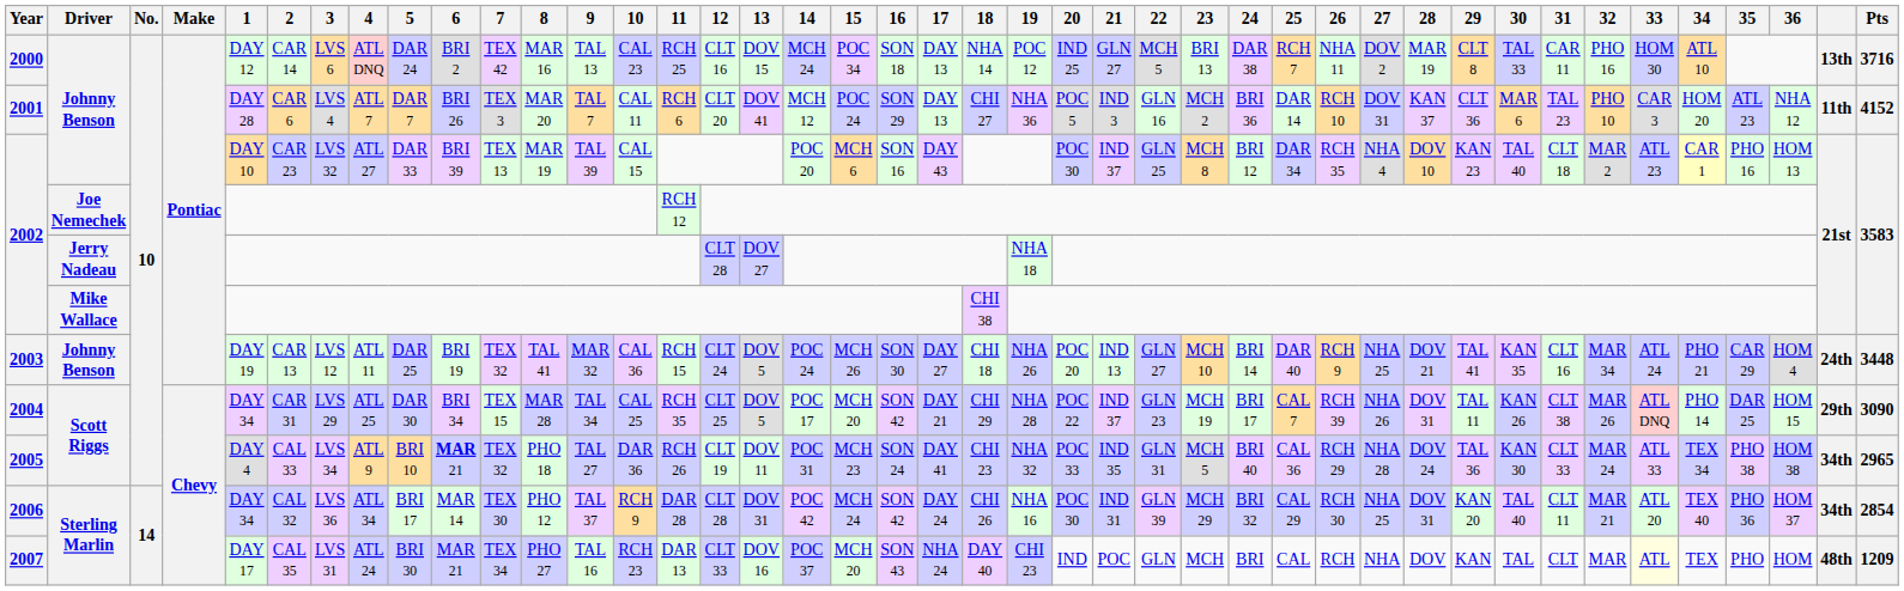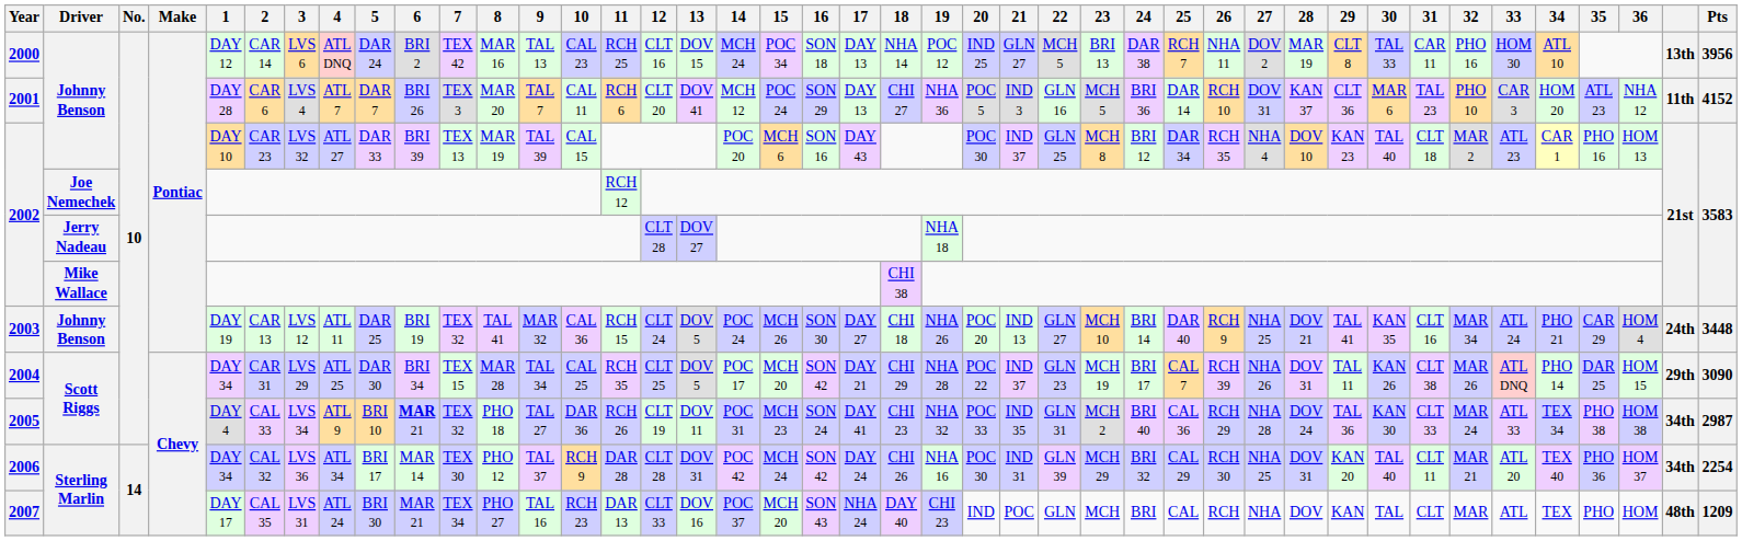 <table class="wikitable" style="text-align:center; font-size:75%">
 <tr>
 <th>Year</th>
 <th>Driver</th>
 <th>No.</th>
 <th>Make</th>
 <th>1</th>
 <th>2</th>
 <th>3</th>
 <th>4</th>
 <th>5</th>
 <th>6</th>
 <th>7</th>
 <th>8</th>
 <th>9</th>
 <th>10</th>
 <th>11</th>
 <th>12</th>
 <th>13</th>
 <th>14</th>
 <th>15</th>
 <th>16</th>
 <th>17</th>
 <th>18</th>
 <th>19</th>
 <th>20</th>
 <th>21</th>
 <th>22</th>
 <th>23</th>
 <th>24</th>
 <th>25</th>
 <th>26</th>
 <th>27</th>
 <th>28</th>
 <th>29</th>
 <th>30</th>
 <th>31</th>
 <th>32</th>
 <th>33</th>
 <th>34</th>
 <th>35</th>
 <th>36</th>
 <th></th>
 <th>Pts</th>
 </tr>
 <tr>
 <th><a href='#'>2000</a></th>
 <th rowspan=3><a href='#'>Johnny Benson</a></th>
 <th rowspan=9>10</th>
 <th rowspan=7><a href='#'>Pontiac</a></th>
 <td style="background:#DFFFDF;"><a href='#'>DAY</a><br><small>12</small></td>
 <td style="background:#DFFFDF;"><a href='#'>CAR</a><br><small>14</small></td>
 <td style="background:#FFDF9F;"><a href='#'>LVS</a><br><small>6</small></td>
 <td style="background:#FFCFCF;"><a href='#'>ATL</a><br><small>DNQ</small></td>
 <td style="background:#CFCFFF;"><a href='#'>DAR</a><br><small>24</small></td>
 <td style="background:#DFDFDF;"><a href='#'>BRI</a><br><small>2</small></td>
 <td style="background:#EFCFFF;"><a href='#'>TEX</a><br><small>42</small></td>
 <td style="background:#DFFFDF;"><a href='#'>MAR</a><br><small>16</small></td>
 <td style="background:#DFFFDF;"><a href='#'>TAL</a><br><small>13</small></td>
 <td style="background:#CFCFFF;"><a href='#'>CAL</a><br><small>23</small></td>
 <td style="background:#CFCFFF;"><a href='#'>RCH</a><br><small>25</small></td>
 <td style="background:#DFFFDF;"><a href='#'>CLT</a><br><small>16</small></td>
 <td style="background:#DFFFDF;"><a href='#'>DOV</a><br><small>15</small></td>
 <td style="background:#CFCFFF;"><a href='#'>MCH</a><br><small>24</small></td>
 <td style="background:#EFCFFF;"><a href='#'>POC</a><br><small>34</small></td>
 <td style="background:#DFFFDF;"><a href='#'>SON</a><br><small>18</small></td>
 <td style="background:#DFFFDF;"><a href='#'>DAY</a><br><small>13</small></td>
 <td style="background:#DFFFDF;"><a href='#'>NHA</a><br><small>14</small></td>
 <td style="background:#DFFFDF;"><a href='#'>POC</a><br><small>12</small></td>
 <td style="background:#CFCFFF;"><a href='#'>IND</a><br><small>25</small></td>
 <td style="background:#CFCFFF;"><a href='#'>GLN</a><br><small>27</small></td>
 <td style="background:#DFDFDF;"><a href='#'>MCH</a><br><small>5</small></td>
 <td style="background:#DFFFDF;"><a href='#'>BRI</a><br><small>13</small></td>
 <td style="background:#EFCFFF;"><a href='#'>DAR</a><br><small>38</small></td>
 <td style="background:#FFDF9F;"><a href='#'>RCH</a><br><small>7</small></td>
 <td style="background:#DFFFDF;"><a href='#'>NHA</a><br><small>11</small></td>
 <td style="background:#DFDFDF;"><a href='#'>DOV</a><br><small>2</small></td>
 <td style="background:#DFFFDF;"><a href='#'>MAR</a><br><small>19</small></td>
 <td style="background:#FFDF9F;"><a href='#'>CLT</a><br><small>8</small></td>
 <td style="background:#CFCFFF;"><a href='#'>TAL</a><br><small>33</small></td>
 <td style="background:#DFFFDF;"><a href='#'>CAR</a><br><small>11</small></td>
 <td style="background:#DFFFDF;"><a href='#'>PHO</a><br><small>16</small></td>
 <td style="background:#CFCFFF;"><a href='#'>HOM</a><br><small>30</small></td>
 <td style="background:#FFDF9F;"><a href='#'>ATL</a><br><small>10</small></td>
 <td colspan=2></td>
 <th>13th</th>
-<th>3716</th>
+<th>3956</th>
 </tr>
 <tr>
 <th><a href='#'>2001</a></th>
 <td style="background:#EFCFFF;"><a href='#'>DAY</a><br><small>28</small></td>
 <td style="background:#FFDF9F;"><a href='#'>CAR</a><br><small>6</small></td>
 <td style="background:#DFDFDF;"><a href='#'>LVS</a><br><small>4</small></td>
 <td style="background:#FFDF9F;"><a href='#'>ATL</a><br><small>7</small></td>
 <td style="background:#FFDF9F;"><a href='#'>DAR</a><br><small>7</small></td>
 <td style="background:#CFCFFF;"><a href='#'>BRI</a><br><small>26</small></td>
 <td style="background:#DFDFDF;"><a href='#'>TEX</a><br><small>3</small></td>
 <td style="background:#DFFFDF;"><a href='#'>MAR</a><br><small>20</small></td>
 <td style="background:#FFDF9F;"><a href='#'>TAL</a><br><small>7</small></td>
 <td style="background:#DFFFDF;"><a href='#'>CAL</a><br><small>11</small></td>
 <td style="background:#FFDF9F;"><a href='#'>RCH</a><br><small>6</small></td>
 <td style="background:#DFFFDF;"><a href='#'>CLT</a><br><small>20</small></td>
 <td style="background:#EFCFFF;"><a href='#'>DOV</a><br><small>41</small></td>
 <td style="background:#DFFFDF;"><a href='#'>MCH</a><br><small>12</small></td>
 <td style="background:#CFCFFF;"><a href='#'>POC</a><br><small>24</small></td>
 <td style="background:#CFCFFF;"><a href='#'>SON</a><br><small>29</small></td>
 <td style="background:#DFFFDF;"><a href='#'>DAY</a><br><small>13</small></td>
 <td style="background:#CFCFFF;"><a href='#'>CHI</a><br><small>27</small></td>
 <td style="background:#EFCFFF;"><a href='#'>NHA</a><br><small>36</small></td>
 <td style="background:#DFDFDF;"><a href='#'>POC</a><br><small>5</small></td>
 <td style="background:#DFDFDF;"><a href='#'>IND</a><br><small>3</small></td>
 <td style="background:#DFFFDF;"><a href='#'>GLN</a><br><small>16</small></td>
-<td style="background:#DFDFDF;"><a href='#'>MCH</a><br><small>2</small></td>
+<td style="background:#DFDFDF;"><a href='#'>MCH</a><br><small>5</small></td>
 <td style="background:#EFCFFF;"><a href='#'>BRI</a><br><small>36</small></td>
 <td style="background:#DFFFDF;"><a href='#'>DAR</a><br><small>14</small></td>
 <td style="background:#FFDF9F;"><a href='#'>RCH</a><br><small>10</small></td>
 <td style="background:#CFCFFF;"><a href='#'>DOV</a><br><small>31</small></td>
 <td style="background:#EFCFFF;"><a href='#'>KAN</a><br><small>37</small></td>
 <td style="background:#EFCFFF;"><a href='#'>CLT</a><br><small>36</small></td>
 <td style="background:#FFDF9F;"><a href='#'>MAR</a><br><small>6</small></td>
 <td style="background:#EFCFFF;"><a href='#'>TAL</a><br><small>23</small></td>
 <td style="background:#FFDF9F;"><a href='#'>PHO</a><br><small>10</small></td>
 <td style="background:#DFDFDF;"><a href='#'>CAR</a><br><small>3</small></td>
 <td style="background:#DFFFDF;"><a href='#'>HOM</a><br><small>20</small></td>
 <td style="background:#CFCFFF;"><a href='#'>ATL</a><br><small>23</small></td>
 <td style="background:#DFFFDF;"><a href='#'>NHA</a><br><small>12</small></td>
 <th>11th</th>
 <th>4152</th>
 </tr>
 <tr>
 <th rowspan=4><a href='#'>2002</a></th>
 <td style="background:#FFDF9F;"><a href='#'>DAY</a><br><small>10</small></td>
 <td style="background:#CFCFFF;"><a href='#'>CAR</a><br><small>23</small></td>
 <td style="background:#CFCFFF;"><a href='#'>LVS</a><br><small>32</small></td>
 <td style="background:#CFCFFF;"><a href='#'>ATL</a><br><small>27</small></td>
 <td style="background:#EFCFFF;"><a href='#'>DAR</a><br><small>33</small></td>
 <td style="background:#EFCFFF;"><a href='#'>BRI</a><br><small>39</small></td>
 <td style="background:#DFFFDF;"><a href='#'>TEX</a><br><small>13</small></td>
 <td style="background:#DFFFDF;"><a href='#'>MAR</a><br><small>19</small></td>
 <td style="background:#EFCFFF;"><a href='#'>TAL</a><br><small>39</small></td>
 <td style="background:#DFFFDF;"><a href='#'>CAL</a><br><small>15</small></td>
 <td colspan=3></td>
 <td style="background:#DFFFDF;"><a href='#'>POC</a><br><small>20</small></td>
 <td style="background:#FFDF9F;"><a href='#'>MCH</a><br><small>6</small></td>
 <td style="background:#DFFFDF;"><a href='#'>SON</a><br><small>16</small></td>
 <td style="background:#EFCFFF;"><a href='#'>DAY</a><br><small>43</small></td>
 <td colspan=2></td>
 <td style="background:#CFCFFF;"><a href='#'>POC</a><br><small>30</small></td>
 <td style="background:#EFCFFF;"><a href='#'>IND</a><br><small>37</small></td>
 <td style="background:#CFCFFF;"><a href='#'>GLN</a><br><small>25</small></td>
 <td style="background:#FFDF9F;"><a href='#'>MCH</a><br><small>8</small></td>
 <td style="background:#DFFFDF;"><a href='#'>BRI</a><br><small>12</small></td>
 <td style="background:#CFCFFF;"><a href='#'>DAR</a><br><small>34</small></td>
 <td style="background:#EFCFFF;"><a href='#'>RCH</a><br><small>35</small></td>
 <td style="background:#DFDFDF;"><a href='#'>NHA</a><br><small>4</small></td>
 <td style="background:#FFDF9F;"><a href='#'>DOV</a><br><small>10</small></td>
 <td style="background:#EFCFFF;"><a href='#'>KAN</a><br><small>23</small></td>
 <td style="background:#EFCFFF;"><a href='#'>TAL</a><br><small>40</small></td>
 <td style="background:#DFFFDF;"><a href='#'>CLT</a><br><small>18</small></td>
 <td style="background:#DFDFDF;"><a href='#'>MAR</a><br><small>2</small></td>
 <td style="background:#CFCFFF;"><a href='#'>ATL</a><br><small>23</small></td>
 <td style="background:#FFFFBF;"><a href='#'>CAR</a><br><small>1</small></td>
 <td style="background:#DFFFDF;"><a href='#'>PHO</a><br><small>16</small></td>
 <td style="background:#DFFFDF;"><a href='#'>HOM</a><br><small>13</small></td>
 <th rowspan=4>21st</th>
 <th rowspan=4>3583</th>
 </tr>
 <tr>
 <th><a href='#'>Joe Nemechek</a></th>
 <td colspan=10></td>
 <td style="background:#DFFFDF;"><a href='#'>RCH</a><br><small>12</small></td>
 <td colspan=25></td>
 </tr>
 <tr>
 <th><a href='#'>Jerry Nadeau</a></th>
 <td colspan=11></td>
 <td style="background:#CFCFFF;"><a href='#'>CLT</a><br><small>28</small></td>
 <td style="background:#CFCFFF;"><a href='#'>DOV</a><br><small>27</small></td>
 <td colspan=5></td>
 <td style="background:#DFFFDF;"><a href='#'>NHA</a><br><small>18</small></td>
 <td colspan=17></td>
 </tr>
 <tr>
 <th><a href='#'>Mike Wallace</a></th>
 <td colspan=17></td>
 <td style="background:#EFCFFF;"><a href='#'>CHI</a><br><small>38</small></td>
 <td colspan=18></td>
 </tr>
 <tr>
 <th><a href='#'>2003</a></th>
 <th><a href='#'>Johnny Benson</a></th>
 <td style="background:#DFFFDF;"><a href='#'>DAY</a><br><small>19</small></td>
 <td style="background:#DFFFDF;"><a href='#'>CAR</a><br><small>13</small></td>
 <td style="background:#DFFFDF;"><a href='#'>LVS</a><br><small>12</small></td>
 <td style="background:#DFFFDF;"><a href='#'>ATL</a><br><small>11</small></td>
 <td style="background:#CFCFFF;"><a href='#'>DAR</a><br><small>25</small></td>
 <td style="background:#DFFFDF;"><a href='#'>BRI</a><br><small>19</small></td>
 <td style="background:#EFCFFF;"><a href='#'>TEX</a><br><small>32</small></td>
 <td style="background:#EFCFFF;"><a href='#'>TAL</a><br><small>41</small></td>
 <td style="background:#CFCFFF;"><a href='#'>MAR</a><br><small>32</small></td>
 <td style="background:#EFCFFF;"><a href='#'>CAL</a><br><small>36</small></td>
 <td style="background:#DFFFDF;"><a href='#'>RCH</a><br><small>15</small></td>
 <td style="background:#CFCFFF;"><a href='#'>CLT</a><br><small>24</small></td>
 <td style="background:#DFDFDF;"><a href='#'>DOV</a><br><small>5</small></td>
 <td style="background:#CFCFFF;"><a href='#'>POC</a><br><small>24</small></td>
 <td style="background:#CFCFFF;"><a href='#'>MCH</a><br><small>26</small></td>
 <td style="background:#CFCFFF;"><a href='#'>SON</a><br><small>30</small></td>
 <td style="background:#CFCFFF;"><a href='#'>DAY</a><br><small>27</small></td>
 <td style="background:#DFFFDF;"><a href='#'>CHI</a><br><small>18</small></td>
 <td style="background:#CFCFFF;"><a href='#'>NHA</a><br><small>26</small></td>
 <td style="background:#DFFFDF;"><a href='#'>POC</a><br><small>20</small></td>
 <td style="background:#DFFFDF;"><a href='#'>IND</a><br><small>13</small></td>
 <td style="background:#CFCFFF;"><a href='#'>GLN</a><br><small>27</small></td>
 <td style="background:#FFDF9F;"><a href='#'>MCH</a><br><small>10</small></td>
 <td style="background:#DFFFDF;"><a href='#'>BRI</a><br><small>14</small></td>
 <td style="background:#EFCFFF;"><a href='#'>DAR</a><br><small>40</small></td>
 <td style="background:#FFDF9F;"><a href='#'>RCH</a><br><small>9</small></td>
 <td style="background:#CFCFFF;"><a href='#'>NHA</a><br><small>25</small></td>
 <td style="background:#CFCFFF;"><a href='#'>DOV</a><br><small>21</small></td>
 <td style="background:#EFCFFF;"><a href='#'>TAL</a><br><small>41</small></td>
 <td style="background:#EFCFFF;"><a href='#'>KAN</a><br><small>35</small></td>
 <td style="background:#DFFFDF;"><a href='#'>CLT</a><br><small>16</small></td>
 <td style="background:#CFCFFF;"><a href='#'>MAR</a><br><small>34</small></td>
 <td style="background:#CFCFFF;"><a href='#'>ATL</a><br><small>24</small></td>
 <td style="background:#CFCFFF;"><a href='#'>PHO</a><br><small>21</small></td>
 <td style="background:#CFCFFF;"><a href='#'>CAR</a><br><small>29</small></td>
 <td style="background:#DFDFDF;"><a href='#'>HOM</a><br><small>4</small></td>
 <th>24th</th>
 <th>3448</th>
 </tr>
 <tr>
 <th><a href='#'>2004</a></th>
 <th rowspan=2><a href='#'>Scott Riggs</a></th>
 <th rowspan=4><a href='#'>Chevy</a></th>
 <td style="background:#EFCFFF;"><a href='#'>DAY</a><br><small>34</small></td>
 <td style="background:#CFCFFF;"><a href='#'>CAR</a><br><small>31</small></td>
 <td style="background:#CFCFFF;"><a href='#'>LVS</a><br><small>29</small></td>
 <td style="background:#CFCFFF;"><a href='#'>ATL</a><br><small>25</small></td>
 <td style="background:#CFCFFF;"><a href='#'>DAR</a><br><small>30</small></td>
 <td style="background:#EFCFFF;"><a href='#'>BRI</a><br><small>34</small></td>
 <td style="background:#DFFFDF;"><a href='#'>TEX</a><br><small>15</small></td>
 <td style="background:#CFCFFF;"><a href='#'>MAR</a><br><small>28</small></td>
 <td style="background:#CFCFFF;"><a href='#'>TAL</a><br><small>34</small></td>
 <td style="background:#CFCFFF;"><a href='#'>CAL</a><br><small>25</small></td>
 <td style="background:#EFCFFF;"><a href='#'>RCH</a><br><small>35</small></td>
 <td style="background:#CFCFFF;"><a href='#'>CLT</a><br><small>25</small></td>
 <td style="background:#DFDFDF;"><a href='#'>DOV</a><br><small>5</small></td>
 <td style="background:#DFFFDF;"><a href='#'>POC</a><br><small>17</small></td>
 <td style="background:#DFFFDF;"><a href='#'>MCH</a><br><small>20</small></td>
 <td style="background:#EFCFFF;"><a href='#'>SON</a><br><small>42</small></td>
 <td style="background:#CFCFFF;"><a href='#'>DAY</a><br><small>21</small></td>
 <td style="background:#CFCFFF;"><a href='#'>CHI</a><br><small>29</small></td>
 <td style="background:#CFCFFF;"><a href='#'>NHA</a><br><small>28</small></td>
 <td style="background:#CFCFFF;"><a href='#'>POC</a><br><small>22</small></td>
 <td style="background:#EFCFFF;"><a href='#'>IND</a><br><small>37</small></td>
 <td style="background:#CFCFFF;"><a href='#'>GLN</a><br><small>23</small></td>
 <td style="background:#DFFFDF;"><a href='#'>MCH</a><br><small>19</small></td>
 <td style="background:#DFFFDF;"><a href='#'>BRI</a><br><small>17</small></td>
 <td style="background:#FFDF9F;"><a href='#'>CAL</a><br><small>7</small></td>
 <td style="background:#EFCFFF;"><a href='#'>RCH</a><br><small>39</small></td>
 <td style="background:#CFCFFF;"><a href='#'>NHA</a><br><small>26</small></td>
 <td style="background:#EFCFFF;"><a href='#'>DOV</a><br><small>31</small></td>
 <td style="background:#DFFFDF;"><a href='#'>TAL</a><br><small>11</small></td>
 <td style="background:#CFCFFF;"><a href='#'>KAN</a><br><small>26</small></td>
 <td style="background:#EFCFFF;"><a href='#'>CLT</a><br><small>38</small></td>
 <td style="background:#CFCFFF;"><a href='#'>MAR</a><br><small>26</small></td>
 <td style="background:#FFCFCF;"><a href='#'>ATL</a><br><small>DNQ</small></td>
 <td style="background:#DFFFDF;"><a href='#'>PHO</a><br><small>14</small></td>
 <td style="background:#CFCFFF;"><a href='#'>DAR</a><br><small>25</small></td>
 <td style="background:#DFFFDF;"><a href='#'>HOM</a><br><small>15</small></td>
 <th>29th</th>
 <th>3090</th>
 </tr>
 <tr>
 <th><a href='#'>2005</a></th>
 <td style="background:#DFDFDF;"><a href='#'>DAY</a><br><small>4</small></td>
 <td style="background:#EFCFFF;"><a href='#'>CAL</a><br><small>33</small></td>
 <td style="background:#EFCFFF;"><a href='#'>LVS</a><br><small>34</small></td>
 <td style="background:#FFDF9F;"><a href='#'>ATL</a><br><small>9</small></td>
 <td style="background:#FFDF9F;"><a href='#'>BRI</a><br><small>10</small></td>
 <td style="background:#CFCFFF;"><strong><a href='#'>MAR</a></strong><br><small>21</small></td>
 <td style="background:#CFCFFF;"><a href='#'>TEX</a><br><small>32</small></td>
 <td style="background:#DFFFDF;"><a href='#'>PHO</a><br><small>18</small></td>
 <td style="background:#CFCFFF;"><a href='#'>TAL</a><br><small>27</small></td>
 <td style="background:#CFCFFF;"><a href='#'>DAR</a><br><small>36</small></td>
 <td style="background:#CFCFFF;"><a href='#'>RCH</a><br><small>26</small></td>
 <td style="background:#DFFFDF;"><a href='#'>CLT</a><br><small>19</small></td>
 <td style="background:#DFFFDF;"><a href='#'>DOV</a><br><small>11</small></td>
 <td style="background:#CFCFFF;"><a href='#'>POC</a><br><small>31</small></td>
 <td style="background:#CFCFFF;"><a href='#'>MCH</a><br><small>23</small></td>
 <td style="background:#CFCFFF;"><a href='#'>SON</a><br><small>24</small></td>
 <td style="background:#CFCFFF;"><a href='#'>DAY</a><br><small>41</small></td>
 <td style="background:#CFCFFF;"><a href='#'>CHI</a><br><small>23</small></td>
 <td style="background:#CFCFFF;"><a href='#'>NHA</a><br><small>32</small></td>
 <td style="background:#CFCFFF;"><a href='#'>POC</a><br><small>33</small></td>
 <td style="background:#CFCFFF;"><a href='#'>IND</a><br><small>35</small></td>
 <td style="background:#CFCFFF;"><a href='#'>GLN</a><br><small>31</small></td>
-<td style="background:#DFDFDF;"><a href='#'>MCH</a><br><small>5</small></td>
+<td style="background:#DFDFDF;"><a href='#'>MCH</a><br><small>2</small></td>
 <td style="background:#EFCFFF;"><a href='#'>BRI</a><br><small>40</small></td>
 <td style="background:#EFCFFF;"><a href='#'>CAL</a><br><small>36</small></td>
 <td style="background:#CFCFFF;"><a href='#'>RCH</a><br><small>29</small></td>
 <td style="background:#CFCFFF;"><a href='#'>NHA</a><br><small>28</small></td>
 <td style="background:#CFCFFF;"><a href='#'>DOV</a><br><small>24</small></td>
 <td style="background:#EFCFFF;"><a href='#'>TAL</a><br><small>36</small></td>
 <td style="background:#CFCFFF;"><a href='#'>KAN</a><br><small>30</small></td>
 <td style="background:#EFCFFF;"><a href='#'>CLT</a><br><small>33</small></td>
 <td style="background:#CFCFFF;"><a href='#'>MAR</a><br><small>24</small></td>
 <td style="background:#EFCFFF;"><a href='#'>ATL</a><br><small>33</small></td>
 <td style="background:#CFCFFF;"><a href='#'>TEX</a><br><small>34</small></td>
 <td style="background:#EFCFFF;"><a href='#'>PHO</a><br><small>38</small></td>
 <td style="background:#CFCFFF;"><a href='#'>HOM</a><br><small>38</small></td>
 <th>34th</th>
-<th>2965</th>
+<th>2987</th>
 </tr>
 <tr>
 <th><a href='#'>2006</a></th>
 <th rowspan=2><a href='#'>Sterling Marlin</a></th>
 <th rowspan=2>14</th>
 <td style="background:#CFCFFF;"><a href='#'>DAY</a><br><small>34</small></td>
 <td style="background:#CFCFFF;"><a href='#'>CAL</a><br><small>32</small></td>
 <td style="background:#EFCFFF;"><a href='#'>LVS</a><br><small>36</small></td>
 <td style="background:#CFCFFF;"><a href='#'>ATL</a><br><small>34</small></td>
 <td style="background:#DFFFDF;"><a href='#'>BRI</a><br><small>17</small></td>
 <td style="background:#DFFFDF;"><a href='#'>MAR</a><br><small>14</small></td>
 <td style="background:#CFCFFF;"><a href='#'>TEX</a><br><small>30</small></td>
 <td style="background:#DFFFDF;"><a href='#'>PHO</a><br><small>12</small></td>
 <td style="background:#EFCFFF;"><a href='#'>TAL</a><br><small>37</small></td>
 <td style="background:#FFDF9F;"><a href='#'>RCH</a><br><small>9</small></td>
 <td style="background:#CFCFFF;"><a href='#'>DAR</a><br><small>28</small></td>
 <td style="background:#CFCFFF;"><a href='#'>CLT</a><br><small>28</small></td>
 <td style="background:#CFCFFF;"><a href='#'>DOV</a><br><small>31</small></td>
 <td style="background:#EFCFFF;"><a href='#'>POC</a><br><small>42</small></td>
 <td style="background:#CFCFFF;"><a href='#'>MCH</a><br><small>24</small></td>
 <td style="background:#EFCFFF;"><a href='#'>SON</a><br><small>42</small></td>
 <td style="background:#CFCFFF;"><a href='#'>DAY</a><br><small>24</small></td>
 <td style="background:#CFCFFF;"><a href='#'>CHI</a><br><small>26</small></td>
 <td style="background:#DFFFDF;"><a href='#'>NHA</a><br><small>16</small></td>
 <td style="background:#CFCFFF;"><a href='#'>POC</a><br><small>30</small></td>
 <td style="background:#CFCFFF;"><a href='#'>IND</a><br><small>31</small></td>
 <td style="background:#EFCFFF;"><a href='#'>GLN</a><br><small>39</small></td>
 <td style="background:#CFCFFF;"><a href='#'>MCH</a><br><small>29</small></td>
 <td style="background:#CFCFFF;"><a href='#'>BRI</a><br><small>32</small></td>
 <td style="background:#CFCFFF;"><a href='#'>CAL</a><br><small>29</small></td>
 <td style="background:#CFCFFF;"><a href='#'>RCH</a><br><small>30</small></td>
 <td style="background:#CFCFFF;"><a href='#'>NHA</a><br><small>25</small></td>
 <td style="background:#CFCFFF;"><a href='#'>DOV</a><br><small>31</small></td>
 <td style="background:#DFFFDF;"><a href='#'>KAN</a><br><small>20</small></td>
 <td style="background:#EFCFFF;"><a href='#'>TAL</a><br><small>40</small></td>
 <td style="background:#DFFFDF;"><a href='#'>CLT</a><br><small>11</small></td>
 <td style="background:#CFCFFF;"><a href='#'>MAR</a><br><small>21</small></td>
 <td style="background:#DFFFDF;"><a href='#'>ATL</a><br><small>20</small></td>
 <td style="background:#EFCFFF;"><a href='#'>TEX</a><br><small>40</small></td>
 <td style="background:#CFCFFF;"><a href='#'>PHO</a><br><small>36</small></td>
 <td style="background:#EFCFFF;"><a href='#'>HOM</a><br><small>37</small></td>
 <th>34th</th>
-<th>2854</th>
+<th>2254</th>
 </tr>
 <tr>
 <th><a href='#'>2007</a></th>
 <td style="background:#DFFFDF;"><a href='#'>DAY</a><br><small>17</small></td>
 <td style="background:#EFCFFF;"><a href='#'>CAL</a><br><small>35</small></td>
 <td style="background:#EFCFFF;"><a href='#'>LVS</a><br><small>31</small></td>
 <td style="background:#CFCFFF;"><a href='#'>ATL</a><br><small>24</small></td>
 <td style="background:#CFCFFF;"><a href='#'>BRI</a><br><small>30</small></td>
 <td style="background:#CFCFFF;"><a href='#'>MAR</a><br><small>21</small></td>
 <td style="background:#CFCFFF;"><a href='#'>TEX</a><br><small>34</small></td>
 <td style="background:#CFCFFF;"><a href='#'>PHO</a><br><small>27</small></td>
 <td style="background:#DFFFDF;"><a href='#'>TAL</a><br><small>16</small></td>
 <td style="background:#CFCFFF;"><a href='#'>RCH</a><br><small>23</small></td>
 <td style="background:#DFFFDF;"><a href='#'>DAR</a><br><small>13</small></td>
 <td style="background:#CFCFFF;"><a href='#'>CLT</a><br><small>33</small></td>
 <td style="background:#DFFFDF;"><a href='#'>DOV</a><br><small>16</small></td>
 <td style="background:#CFCFFF;"><a href='#'>POC</a><br><small>37</small></td>
 <td style="background:#DFFFDF;"><a href='#'>MCH</a><br><small>20</small></td>
 <td style="background:#EFCFFF;"><a href='#'>SON</a><br><small>43</small></td>
 <td style="background:#CFCFFF;"><a href='#'>NHA</a><br><small>24</small></td>
 <td style="background:#EFCFFF;"><a href='#'>DAY</a><br><small>40</small></td>
 <td style="background:#CFCFFF;"><a href='#'>CHI</a><br><small>23</small></td>
 <td><a href='#'>IND</a></td>
 <td><a href='#'>POC</a></td>
 <td><a href='#'>GLN</a></td>
 <td><a href='#'>MCH</a></td>
 <td><a href='#'>BRI</a></td>
 <td><a href='#'>CAL</a></td>
 <td><a href='#'>RCH</a></td>
 <td><a href='#'>NHA</a></td>
 <td><a href='#'>DOV</a></td>
 <td><a href='#'>KAN</a></td>
 <td><a href='#'>TAL</a></td>
 <td><a href='#'>CLT</a></td>
 <td><a href='#'>MAR</a></td>
-<td style="background: lightyellow;"><a href='#'>ATL</a></td>
+<td><a href='#'>ATL</a></td>
 <td><a href='#'>TEX</a></td>
 <td><a href='#'>PHO</a></td>
 <td><a href='#'>HOM</a></td>
 <th>48th</th>
 <th>1209</th>
 </tr>
 </table>
